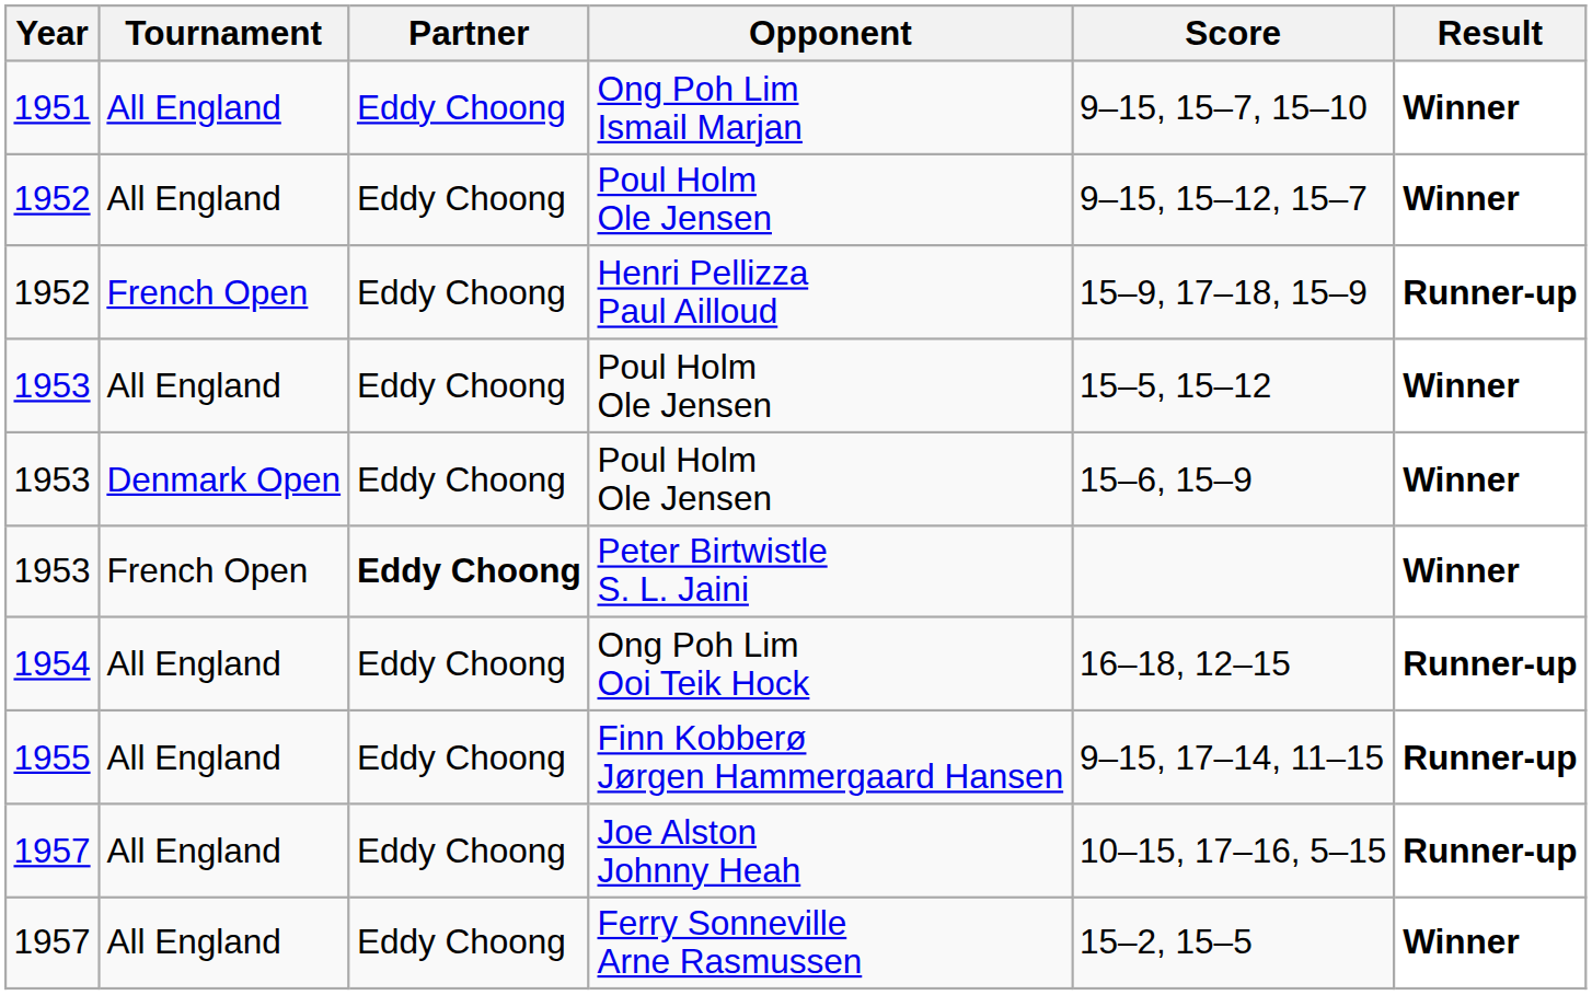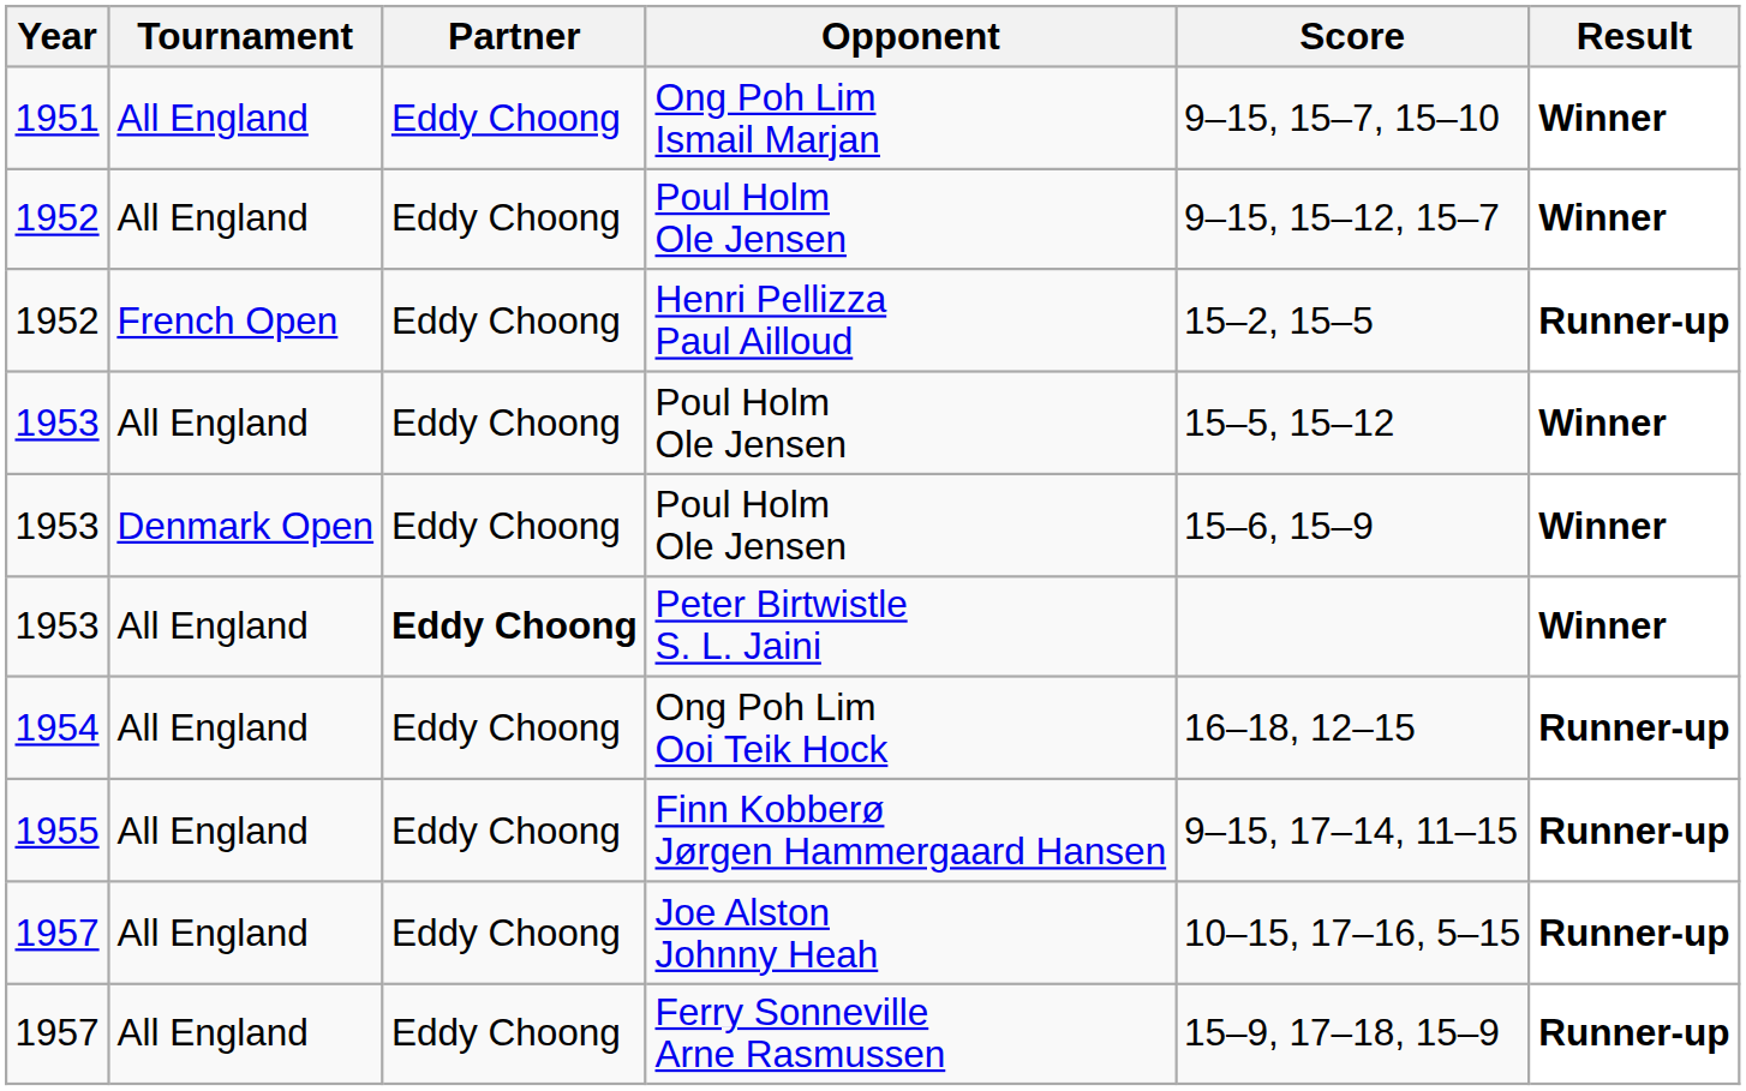 <table class="sortable wikitable" style="font-size: 90%;">
 <tr>
 <th>Year</th>
 <th>Tournament</th>
 <th>Partner</th>
 <th>Opponent</th>
 <th>Score</th>
 <th>Result</th>
 </tr>
 <tr>
 <td align="center"><a href='#'>1951</a></td>
 <td><a href='#'>All England</a></td>
 <td> <a href='#'>Eddy Choong</a></td>
 <td> <a href='#'>Ong Poh Lim</a><br> <a href='#'>Ismail Marjan</a></td>
 <td>9–15, 15–7, 15–10</td>
 <td style="text-align:left; background:white"> <strong>Winner</strong></td>
 </tr>
 <tr>
 <td align="center"><a href='#'>1952</a></td>
 <td>All England</td>
 <td> Eddy Choong</td>
 <td> <a href='#'>Poul Holm</a><br> <a href='#'>Ole Jensen</a></td>
 <td>9–15, 15–12, 15–7</td>
 <td style="text-align:left; background:white"> <strong>Winner</strong></td>
 </tr>
 <tr>
 <td align="center">1952</td>
 <td><a href='#'>French Open</a></td>
 <td> Eddy Choong</td>
 <td> <a href='#'>Henri Pellizza</a><br> <a href='#'>Paul Ailloud</a></td>
-<td>15–9, 17–18, 15–9</td>
+<td>15–2, 15–5</td>
 <td style="text-align:left; background:white"> <strong>Runner-up</strong></td>
 </tr>
 <tr>
 <td align="center"><a href='#'>1953</a></td>
 <td>All England</td>
 <td> Eddy Choong</td>
 <td> Poul Holm<br> Ole Jensen</td>
 <td>15–5, 15–12</td>
 <td style="text-align:left; background:white"> <strong>Winner</strong></td>
 </tr>
 <tr>
 <td align="center">1953</td>
 <td><a href='#'>Denmark Open</a></td>
 <td> Eddy Choong</td>
 <td> Poul Holm<br> Ole Jensen</td>
 <td>15–6, 15–9</td>
 <td style="text-align:left; background:white"> <strong>Winner</strong></td>
 </tr>
 <tr>
 <td align="center">1953</td>
-<td>French Open</td>
+<td>All England</td>
 <td><strong> Eddy Choong</strong></td>
 <td> <a href='#'>Peter Birtwistle</a><br> <a href='#'>S. L. Jaini</a></td>
 <td></td>
 <td style="text-align:left; background:white"> <strong>Winner</strong></td>
 </tr>
 <tr>
 <td align="center"><a href='#'>1954</a></td>
 <td>All England</td>
 <td> Eddy Choong</td>
 <td> Ong Poh Lim<br> <a href='#'>Ooi Teik Hock</a></td>
 <td>16–18, 12–15</td>
 <td style="text-align:left; background:white"> <strong>Runner-up</strong></td>
 </tr>
 <tr>
 <td align="center"><a href='#'>1955</a></td>
 <td>All England</td>
 <td> Eddy Choong</td>
 <td> <a href='#'>Finn Kobberø</a><br> <a href='#'>Jørgen Hammergaard Hansen</a></td>
 <td>9–15, 17–14, 11–15</td>
 <td style="text-align:left; background:white"> <strong>Runner-up</strong></td>
 </tr>
 <tr>
 <td align="center"><a href='#'>1957</a></td>
 <td>All England</td>
 <td> Eddy Choong</td>
 <td> <a href='#'>Joe Alston</a><br> <a href='#'>Johnny Heah</a></td>
 <td>10–15, 17–16, 5–15</td>
 <td style="text-align:left; background:white"> <strong>Runner-up</strong></td>
 </tr>
 <tr>
 <td align="center">1957</td>
 <td>All England</td>
 <td> Eddy Choong</td>
 <td> <a href='#'>Ferry Sonneville</a><br> <a href='#'>Arne Rasmussen</a></td>
-<td>15–2, 15–5</td>
-<td style="text-align:left; background:white"> <strong>Winner</strong></td>
+<td>15–9, 17–18, 15–9</td>
+<td style="text-align:left; background:white"> <strong>Runner-up</strong></td>
 </tr>
 </table>
